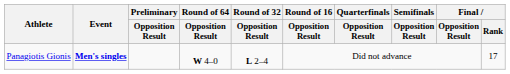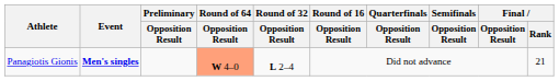 <table class="wikitable" style="font-size:90%;">
 <tr>
 <th rowspan=2>Athlete</th>
 <th rowspan=2>Event</th>
 <th>Preliminary</th>
 <th>Round of 64</th>
 <th>Round of 32</th>
 <th>Round of 16</th>
 <th>Quarterfinals</th>
 <th>Semifinals</th>
 <th colspan=2>Final / </th>
 </tr>
 <tr style="font-size:95%">
 <th>Opposition<br>Result</th>
 <th>Opposition<br>Result</th>
 <th>Opposition<br>Result</th>
 <th>Opposition<br>Result</th>
 <th>Opposition<br>Result</th>
 <th>Opposition<br>Result</th>
 <th>Opposition<br>Result</th>
 <th>Rank</th>
 </tr>
 <tr align=center>
 <td align=left><a href='#'>Panagiotis Gionis</a></td>
 <td align=left><strong><a href='#'>Men's singles</a></strong></td>
 <td></td>
-<td><br><strong>W</strong> 4–0</td>
+<td style="background: lightsalmon;"><br><strong>W</strong> 4–0</td>
 <td><br><strong>L</strong> 2–4</td>
 <td colspan=4>Did not advance</td>
-<td>17</td>
+<td>21</td>
 </tr>
 </table>
